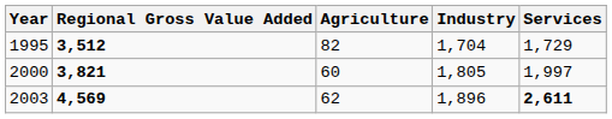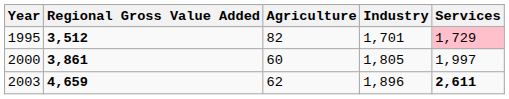 <table class="wikitable">
 <tr>
 <th>Year</th>
 <th>Regional Gross Value Added</th>
 <th>Agriculture</th>
 <th>Industry</th>
 <th>Services</th>
 </tr>
 <tr>
 <td>1995</td>
 <td><strong>3,512</strong></td>
 <td>82</td>
-<td>1,704</td>
-<td>1,729</td>
+<td>1,701</td>
+<td style="background: pink;">1,729</td>
 </tr>
 <tr>
 <td>2000</td>
-<td><strong>3,821</strong></td>
+<td><strong>3,861</strong></td>
 <td>60</td>
 <td>1,805</td>
 <td>1,997</td>
 </tr>
 <tr>
 <td>2003</td>
-<td><strong>4,569</strong></td>
+<td><strong>4,659</strong></td>
 <td>62</td>
 <td>1,896</td>
 <td><strong>2,611</strong></td>
 </tr>
 </table>
